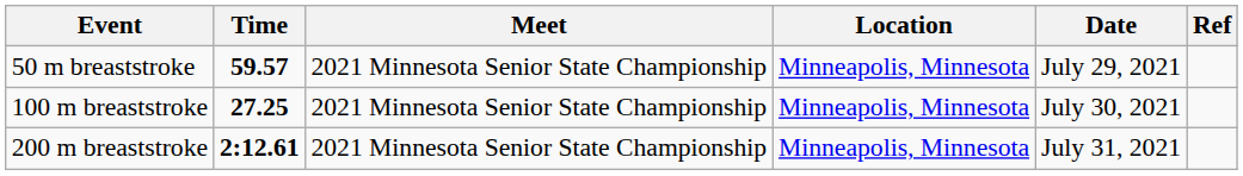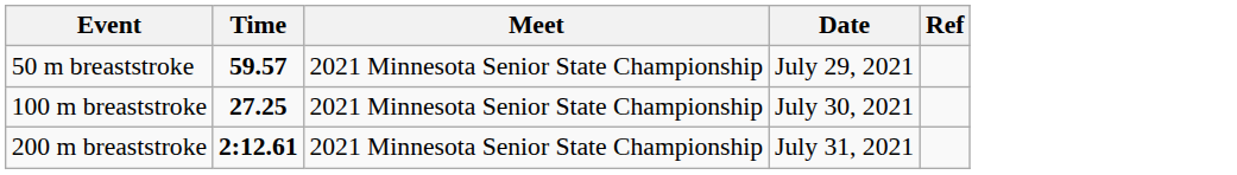 <table class="wikitable">
 <tr>
 <th>Event</th>
 <th>Time</th>
 <th>Meet</th>
-<th>Location</th>
 <th>Date</th>
 <th>Ref</th>
 </tr>
 <tr>
 <td>50 m breaststroke</td>
 <td style="text-align:center;"><strong>59.57</strong></td>
 <td>2021 Minnesota Senior State Championship</td>
-<td><a href='#'>Minneapolis, Minnesota</a></td>
 <td>July 29, 2021</td>
 <td style="text-align:center;"></td>
 </tr>
 <tr>
 <td>100 m breaststroke</td>
 <td style="text-align:center;"><strong>27.25</strong></td>
 <td>2021 Minnesota Senior State Championship</td>
-<td><a href='#'>Minneapolis, Minnesota</a></td>
 <td>July 30, 2021</td>
 <td style="text-align:center;"></td>
 </tr>
 <tr>
 <td>200 m breaststroke</td>
 <td style="text-align:center;"><strong>2:12.61</strong></td>
 <td>2021 Minnesota Senior State Championship</td>
-<td><a href='#'>Minneapolis, Minnesota</a></td>
 <td>July 31, 2021</td>
 <td style="text-align:center;"></td>
 </tr>
 </table>
